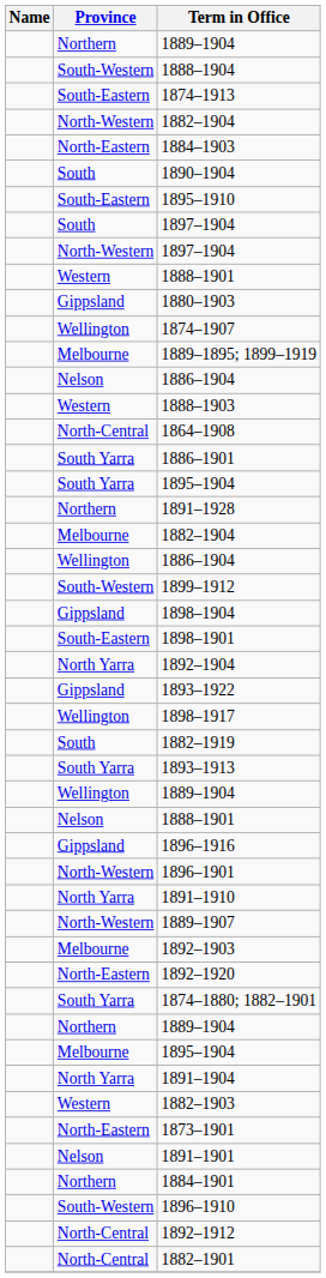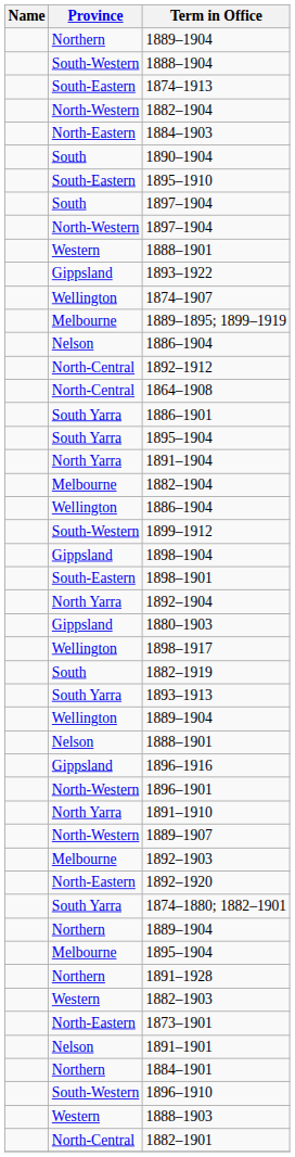 <table class="wikitable sortable">
 <tr>
 <th>Name</th>
 <th><a href='#'>Province</a></th>
 <th>Term in Office</th>
 </tr>
 <tr>
 <td></td>
 <td><a href='#'>Northern</a></td>
 <td>1889–1904</td>
 </tr>
 <tr>
 <td></td>
 <td><a href='#'>South-Western</a></td>
 <td>1888–1904</td>
 </tr>
 <tr>
 <td></td>
 <td><a href='#'>South-Eastern</a></td>
 <td>1874–1913</td>
 </tr>
 <tr>
 <td></td>
 <td><a href='#'>North-Western</a></td>
 <td>1882–1904</td>
 </tr>
 <tr>
 <td></td>
 <td><a href='#'>North-Eastern</a></td>
 <td>1884–1903</td>
 </tr>
 <tr>
 <td></td>
 <td><a href='#'>South</a></td>
 <td>1890–1904</td>
 </tr>
 <tr>
 <td></td>
 <td><a href='#'>South-Eastern</a></td>
 <td>1895–1910</td>
 </tr>
 <tr>
 <td></td>
 <td><a href='#'>South</a></td>
 <td>1897–1904</td>
 </tr>
 <tr>
 <td></td>
 <td><a href='#'>North-Western</a></td>
 <td>1897–1904</td>
 </tr>
 <tr>
 <td> </td>
 <td><a href='#'>Western</a></td>
 <td>1888–1901</td>
 </tr>
 <tr>
 <td></td>
 <td><a href='#'>Gippsland</a></td>
-<td>1880–1903</td>
+<td>1893–1922</td>
 </tr>
 <tr>
 <td></td>
 <td><a href='#'>Wellington</a></td>
 <td>1874–1907</td>
 </tr>
 <tr>
 <td></td>
 <td><a href='#'>Melbourne</a></td>
 <td>1889–1895; 1899–1919</td>
 </tr>
 <tr>
 <td></td>
 <td><a href='#'>Nelson</a></td>
 <td>1886–1904</td>
 </tr>
 <tr>
 <td></td>
-<td><a href='#'>Western</a></td>
-<td>1888–1903</td>
+<td><a href='#'>North-Central</a></td>
+<td>1892–1912</td>
 </tr>
 <tr>
 <td></td>
 <td><a href='#'>North-Central</a></td>
 <td>1864–1908</td>
 </tr>
 <tr>
 <td> </td>
 <td><a href='#'>South Yarra</a></td>
 <td>1886–1901</td>
 </tr>
 <tr>
 <td></td>
 <td><a href='#'>South Yarra</a></td>
 <td>1895–1904</td>
 </tr>
 <tr>
 <td></td>
-<td><a href='#'>Northern</a></td>
-<td>1891–1928</td>
+<td><a href='#'>North Yarra</a></td>
+<td>1891–1904</td>
 </tr>
 <tr>
 <td></td>
 <td><a href='#'>Melbourne</a></td>
 <td>1882–1904</td>
 </tr>
 <tr>
 <td></td>
 <td><a href='#'>Wellington</a></td>
 <td>1886–1904</td>
 </tr>
 <tr>
 <td></td>
 <td><a href='#'>South-Western</a></td>
 <td>1899–1912</td>
 </tr>
 <tr>
 <td></td>
 <td><a href='#'>Gippsland</a></td>
 <td>1898–1904</td>
 </tr>
 <tr>
 <td> </td>
 <td><a href='#'>South-Eastern</a></td>
 <td>1898–1901</td>
 </tr>
 <tr>
 <td></td>
 <td><a href='#'>North Yarra</a></td>
 <td>1892–1904</td>
 </tr>
 <tr>
 <td></td>
 <td><a href='#'>Gippsland</a></td>
-<td>1893–1922</td>
+<td>1880–1903</td>
 </tr>
 <tr>
 <td></td>
 <td><a href='#'>Wellington</a></td>
 <td>1898–1917</td>
 </tr>
 <tr>
 <td></td>
 <td><a href='#'>South</a></td>
 <td>1882–1919</td>
 </tr>
 <tr>
 <td></td>
 <td><a href='#'>South Yarra</a></td>
 <td>1893–1913</td>
 </tr>
 <tr>
 <td></td>
 <td><a href='#'>Wellington</a></td>
 <td>1889–1904</td>
 </tr>
 <tr>
 <td> </td>
 <td><a href='#'>Nelson</a></td>
 <td>1888–1901</td>
 </tr>
 <tr>
 <td></td>
 <td><a href='#'>Gippsland</a></td>
 <td>1896–1916</td>
 </tr>
 <tr>
 <td> </td>
 <td><a href='#'>North-Western</a></td>
 <td>1896–1901</td>
 </tr>
 <tr>
 <td></td>
 <td><a href='#'>North Yarra</a></td>
 <td>1891–1910</td>
 </tr>
 <tr>
 <td></td>
 <td><a href='#'>North-Western</a></td>
 <td>1889–1907</td>
 </tr>
 <tr>
 <td></td>
 <td><a href='#'>Melbourne</a></td>
 <td>1892–1903</td>
 </tr>
 <tr>
 <td></td>
 <td><a href='#'>North-Eastern</a></td>
 <td>1892–1920</td>
 </tr>
 <tr>
 <td> </td>
 <td><a href='#'>South Yarra</a></td>
 <td>1874–1880; 1882–1901</td>
 </tr>
 <tr>
 <td></td>
 <td><a href='#'>Northern</a></td>
 <td>1889–1904</td>
 </tr>
 <tr>
 <td></td>
 <td><a href='#'>Melbourne</a></td>
 <td>1895–1904</td>
 </tr>
 <tr>
 <td></td>
-<td><a href='#'>North Yarra</a></td>
-<td>1891–1904</td>
+<td><a href='#'>Northern</a></td>
+<td>1891–1928</td>
 </tr>
 <tr>
 <td></td>
 <td><a href='#'>Western</a></td>
 <td>1882–1903</td>
 </tr>
 <tr>
 <td></td>
 <td><a href='#'>North-Eastern</a></td>
 <td>1873–1901</td>
 </tr>
 <tr>
 <td> </td>
 <td><a href='#'>Nelson</a></td>
 <td>1891–1901</td>
 </tr>
 <tr>
 <td> </td>
 <td><a href='#'>Northern</a></td>
 <td>1884–1901</td>
 </tr>
 <tr>
 <td></td>
 <td><a href='#'>South-Western</a></td>
 <td>1896–1910</td>
 </tr>
 <tr>
 <td></td>
-<td><a href='#'>North-Central</a></td>
-<td>1892–1912</td>
+<td><a href='#'>Western</a></td>
+<td>1888–1903</td>
 </tr>
 <tr>
 <td> </td>
 <td><a href='#'>North-Central</a></td>
 <td>1882–1901</td>
 </tr>
 <tr>
 </tr>
 </table>
